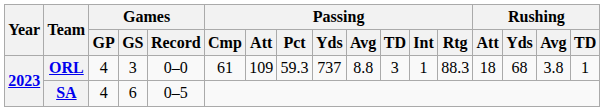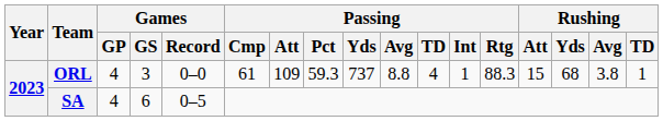 <table class="wikitable" style="text-align:center;">
 <tr>
 <th rowspan="2">Year</th>
 <th rowspan="2">Team</th>
 <th colspan="3">Games</th>
 <th colspan="8">Passing</th>
 <th colspan="4">Rushing</th>
 </tr>
 <tr>
 <th>GP</th>
 <th>GS</th>
 <th>Record</th>
 <th>Cmp</th>
 <th>Att</th>
 <th>Pct</th>
 <th>Yds</th>
 <th>Avg</th>
 <th>TD</th>
 <th>Int</th>
 <th>Rtg</th>
 <th>Att</th>
 <th>Yds</th>
 <th>Avg</th>
 <th>TD</th>
 </tr>
 <tr>
 <th rowspan="2"><a href='#'>2023</a></th>
 <th><a href='#'>ORL</a></th>
 <td>4</td>
 <td>3</td>
 <td>0–0</td>
 <td>61</td>
 <td>109</td>
 <td>59.3</td>
 <td>737</td>
 <td>8.8</td>
-<td>3</td>
+<td>4</td>
 <td>1</td>
 <td>88.3</td>
-<td>18</td>
+<td>15</td>
 <td>68</td>
 <td>3.8</td>
 <td>1</td>
 </tr>
 <tr>
 <th><a href='#'>SA</a></th>
 <td>4</td>
 <td>6</td>
 <td>0–5</td>
 <td colspan="12"></td>
 </tr>
 <tr>
 </tr>
 </table>
